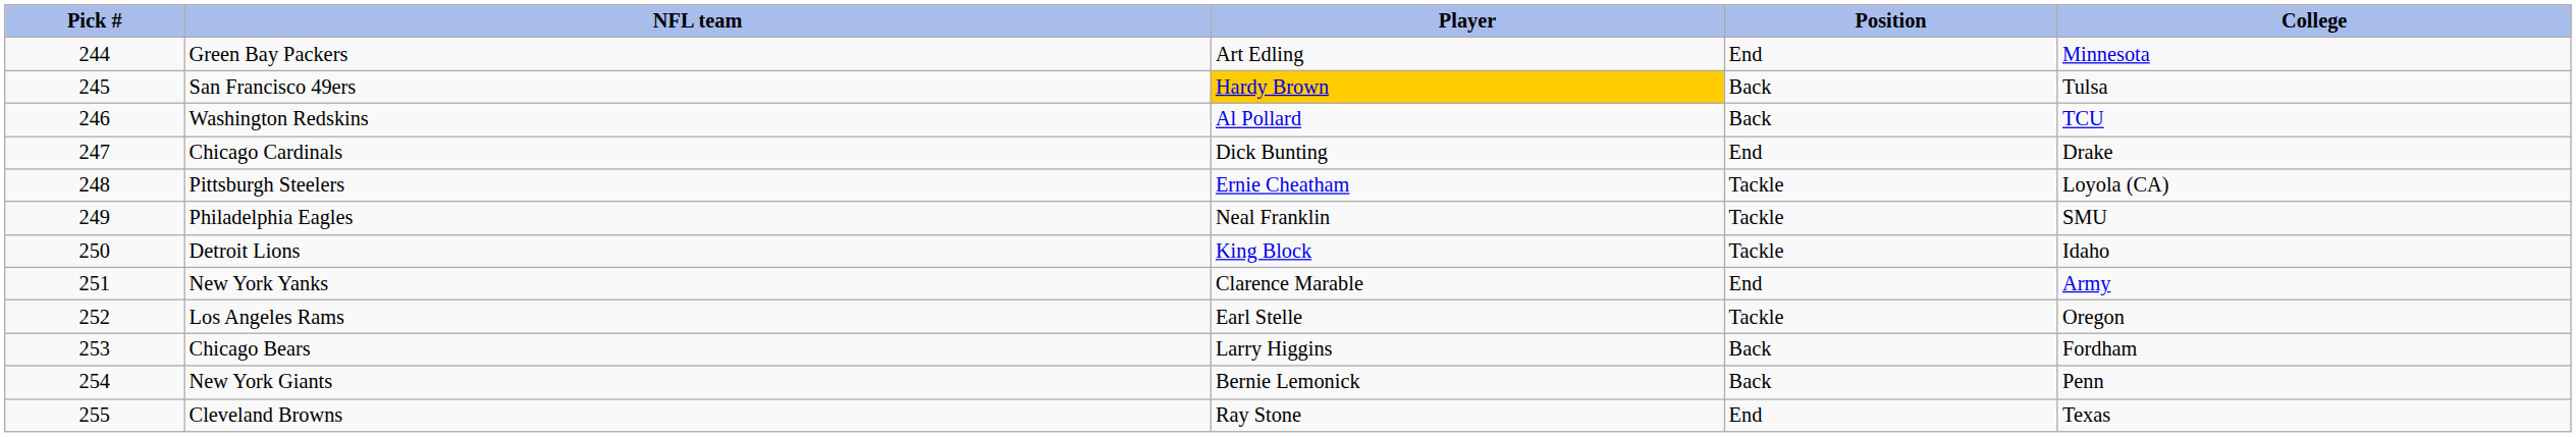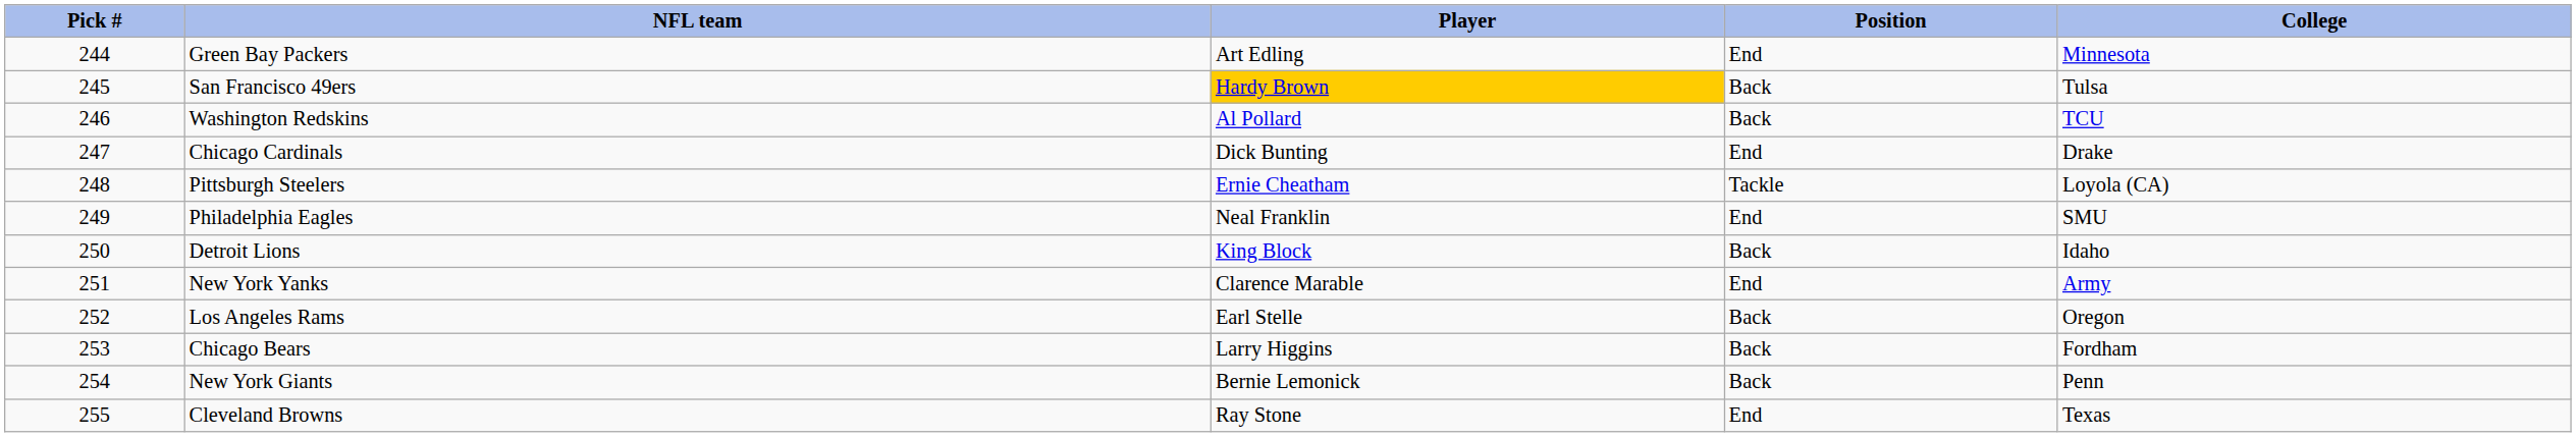 <table class="wikitable sortable sortable" style="width: 100%">
 <tr>
 <th style="background:#A8BDEC;" width=7%>Pick #</th>
 <th width=40% style="background:#A8BDEC;">NFL team</th>
 <th width=20% style="background:#A8BDEC;">Player</th>
 <th width=13% style="background:#A8BDEC;">Position</th>
 <th style="background:#A8BDEC;">College</th>
 </tr>
 <tr>
 <td align=center>244</td>
 <td>Green Bay Packers</td>
 <td>Art Edling</td>
 <td>End</td>
 <td><a href='#'>Minnesota</a></td>
 </tr>
 <tr>
 <td align=center>245</td>
 <td>San Francisco 49ers</td>
 <td bgcolor="#FFCC00"><a href='#'>Hardy Brown</a></td>
 <td>Back</td>
 <td>Tulsa</td>
 </tr>
 <tr>
 <td align=center>246</td>
 <td>Washington Redskins</td>
 <td><a href='#'>Al Pollard</a></td>
 <td>Back</td>
 <td><a href='#'>TCU</a></td>
 </tr>
 <tr>
 <td align=center>247</td>
 <td>Chicago Cardinals</td>
 <td>Dick Bunting</td>
 <td>End</td>
 <td>Drake</td>
 </tr>
 <tr>
 <td align=center>248</td>
 <td>Pittsburgh Steelers</td>
 <td><a href='#'>Ernie Cheatham</a></td>
 <td>Tackle</td>
 <td>Loyola (CA)</td>
 </tr>
 <tr>
 <td align=center>249</td>
 <td>Philadelphia Eagles</td>
 <td>Neal Franklin</td>
-<td>Tackle</td>
+<td>End</td>
 <td>SMU</td>
 </tr>
 <tr>
 <td align=center>250</td>
 <td>Detroit Lions</td>
 <td><a href='#'>King Block</a></td>
-<td>Tackle</td>
+<td>Back</td>
 <td>Idaho</td>
 </tr>
 <tr>
 <td align=center>251</td>
 <td>New York Yanks</td>
 <td>Clarence Marable</td>
 <td>End</td>
 <td><a href='#'>Army</a></td>
 </tr>
 <tr>
 <td align=center>252</td>
 <td>Los Angeles Rams</td>
 <td>Earl Stelle</td>
-<td>Tackle</td>
+<td>Back</td>
 <td>Oregon</td>
 </tr>
 <tr>
 <td align=center>253</td>
 <td>Chicago Bears</td>
 <td>Larry Higgins</td>
 <td>Back</td>
 <td>Fordham</td>
 </tr>
 <tr>
 <td align=center>254</td>
 <td>New York Giants</td>
 <td>Bernie Lemonick</td>
 <td>Back</td>
 <td>Penn</td>
 </tr>
 <tr>
 <td align=center>255</td>
 <td>Cleveland Browns</td>
 <td>Ray Stone</td>
 <td>End</td>
 <td>Texas</td>
 </tr>
 </table>
